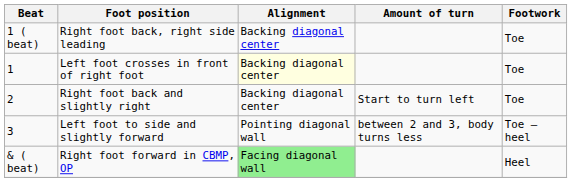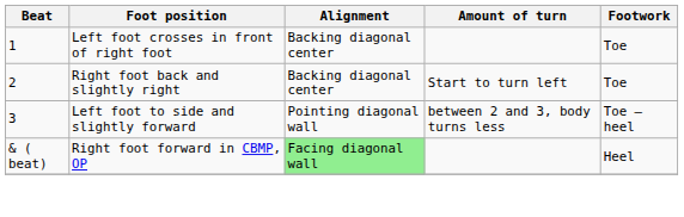 <table class="wikitable" style="font-size:90%;">
 <tr>
 <th>Beat</th>
 <th>Foot position</th>
 <th>Alignment</th>
 <th>Amount of turn</th>
 <th>Footwork</th>
 </tr>
 <tr>
-<td>1 ( beat)</td>
-<td>Right foot back, right side leading</td>
-<td>Backing <a href='#'>diagonal center</a></td>
-<td></td>
-<td>Toe</td>
-</tr>
-<tr>
 <td>1</td>
 <td>Left foot crosses in front of right foot</td>
-<td style="background: lightyellow;">Backing diagonal center</td>
+<td>Backing diagonal center</td>
 <td></td>
 <td>Toe</td>
 </tr>
 <tr>
 <td>2</td>
 <td>Right foot back and slightly right</td>
 <td>Backing diagonal center</td>
 <td>Start to turn left</td>
 <td>Toe</td>
 </tr>
 <tr>
 <td>3</td>
 <td>Left foot to side and slightly forward</td>
 <td>Pointing diagonal wall</td>
 <td> between 2 and 3, body turns less</td>
 <td>Toe – heel</td>
 </tr>
 <tr>
 <td>& ( beat)</td>
 <td>Right foot forward in <a href='#'>CBMP</a>, <a href='#'>OP</a></td>
 <td style="background: lightgreen;">Facing diagonal wall</td>
 <td></td>
 <td>Heel</td>
 </tr>
 <tr>
 </tr>
 </table>
